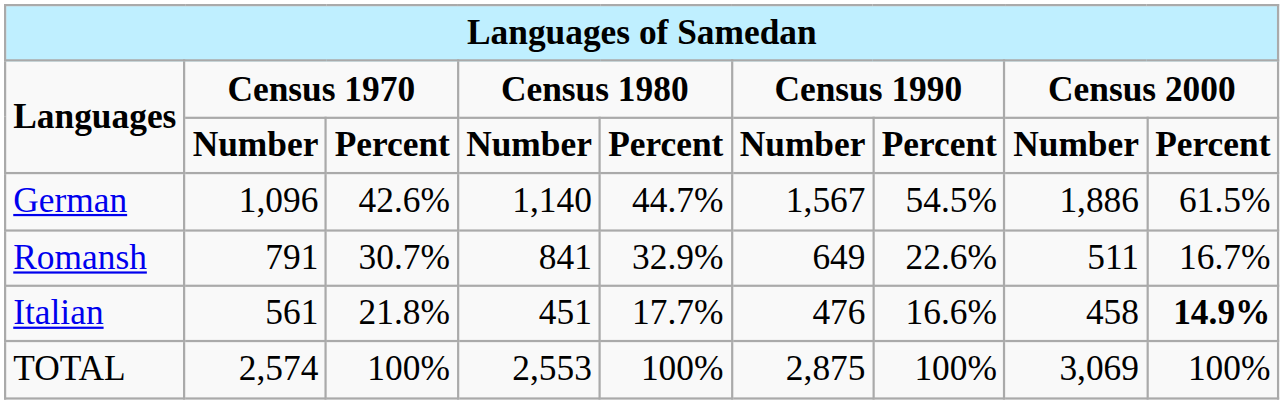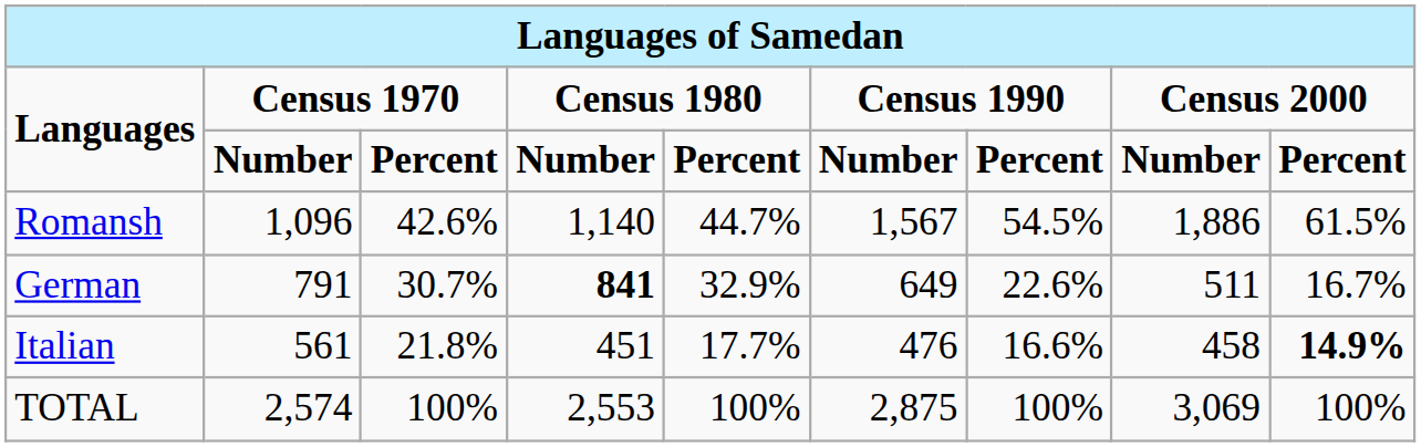 <table class="wikitable">
 <tr ---->
 <td colspan="9" align="center" bgcolor="#BFEFFF"><strong>Languages of  Samedan</strong></td>
 </tr>
 <tr ---->
 <td rowspan="2" align="center"><strong>Languages</strong></td>
 <td colspan="2" align="center"><strong>Census 1970</strong></td>
 <td colspan="2" align="center"><strong>Census 1980</strong></td>
 <td colspan="2" align="center"><strong>Census 1990</strong></td>
 <td colspan="2" align="center"><strong>Census 2000</strong></td>
 </tr>
 <tr ---->
 <td align="center"><strong>Number</strong></td>
 <td align="center"><strong>Percent</strong></td>
 <td align="center"><strong>Number</strong></td>
 <td align="center"><strong>Percent</strong></td>
 <td align="center"><strong>Number</strong></td>
 <td align="center"><strong>Percent</strong></td>
 <td align="center"><strong>Number</strong></td>
 <td align="center"><strong>Percent</strong></td>
 </tr>
 <tr ---->
-<td><a href='#'>German</a></td>
+<td><a href='#'>Romansh</a></td>
 <td align=right>1,096</td>
 <td align=right>42.6%</td>
 <td align=right>1,140</td>
 <td align=right>44.7%</td>
 <td align=right>1,567</td>
 <td align=right>54.5%</td>
 <td align=right>1,886</td>
 <td align=right>61.5%</td>
 </tr>
 <tr ---->
-<td><a href='#'>Romansh</a></td>
+<td><a href='#'>German</a></td>
 <td align=right>791</td>
 <td align=right>30.7%</td>
-<td align=right>841</td>
+<td align=right><strong>841</strong></td>
 <td align=right>32.9%</td>
 <td align=right>649</td>
 <td align=right>22.6%</td>
 <td align=right>511</td>
 <td align=right>16.7%</td>
 </tr>
 <tr ---->
 <td><a href='#'>Italian</a></td>
 <td align=right>561</td>
 <td align=right>21.8%</td>
 <td align=right>451</td>
 <td align=right>17.7%</td>
 <td align=right>476</td>
 <td align=right>16.6%</td>
 <td align=right>458</td>
 <td align=right><strong>14.9%</strong></td>
 </tr>
 <tr ---->
 <td>TOTAL</td>
 <td align=right>2,574</td>
 <td align=right>100%</td>
 <td align=right>2,553</td>
 <td align=right>100%</td>
 <td align=right>2,875</td>
 <td align=right>100%</td>
 <td align=right>3,069</td>
 <td align=right>100%</td>
 </tr>
 </table>
